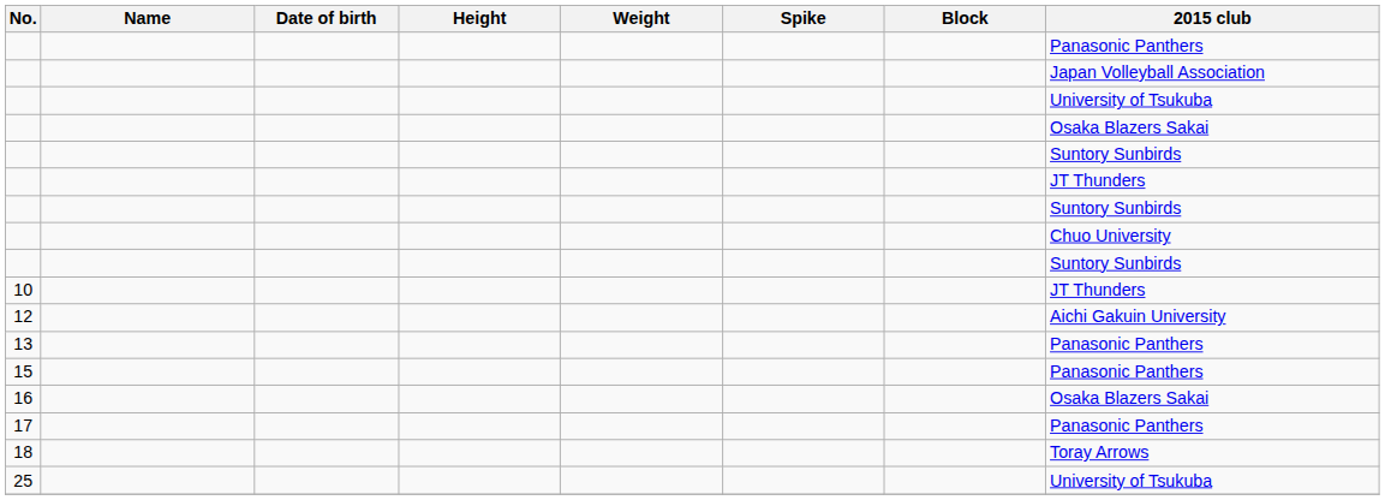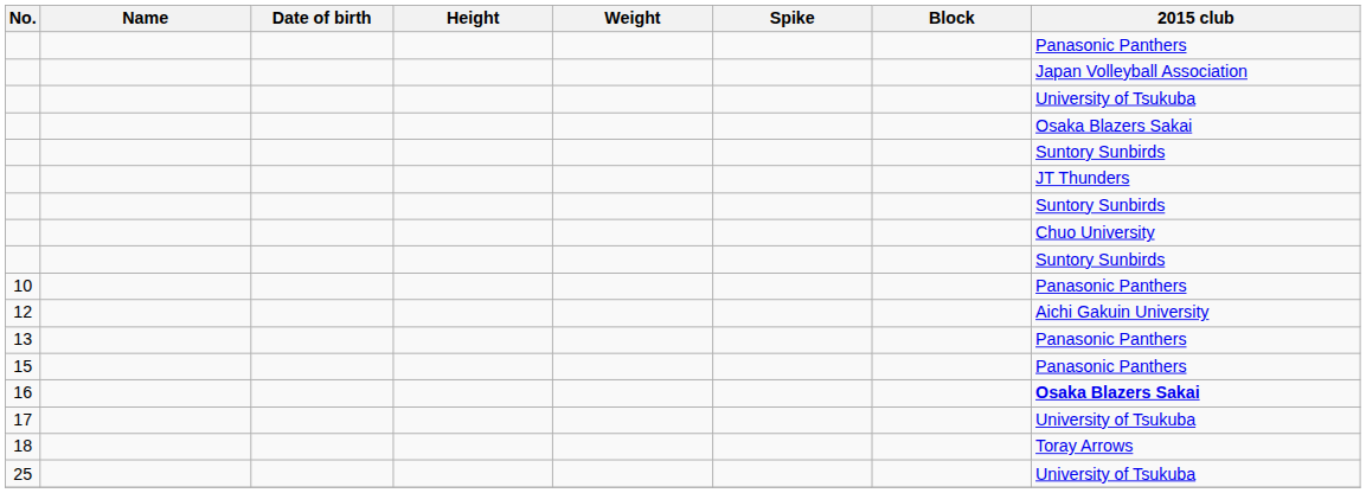 <table class="wikitable sortable" style="font-size:100%; text-align:center;">
 <tr>
 <th>No.</th>
 <th style="width:12em">Name</th>
 <th style="width:8em">Date of birth</th>
 <th style="width:9em">Height</th>
 <th style="width:9em">Weight</th>
 <th style="width:9em">Spike</th>
 <th style="width:9em">Block</th>
 <th style="width:19em">2015 club</th>
 </tr>
 <tr>
 <td></td>
 <td align=left></td>
 <td align=right></td>
 <td></td>
 <td></td>
 <td></td>
 <td></td>
 <td align=left> <a href='#'>Panasonic Panthers</a></td>
 </tr>
 <tr>
 <td></td>
 <td align=left></td>
 <td align=right></td>
 <td></td>
 <td></td>
 <td></td>
 <td></td>
 <td align=left> <a href='#'>Japan Volleyball Association</a></td>
 </tr>
 <tr>
 <td></td>
 <td align=left></td>
 <td align=right></td>
 <td></td>
 <td></td>
 <td></td>
 <td></td>
 <td align=left> <a href='#'>University of Tsukuba</a></td>
 </tr>
 <tr>
 <td></td>
 <td align=left></td>
 <td align=right></td>
 <td></td>
 <td></td>
 <td></td>
 <td></td>
 <td align=left> <a href='#'>Osaka Blazers Sakai</a></td>
 </tr>
 <tr>
 <td></td>
 <td align=left></td>
 <td align=right></td>
 <td></td>
 <td></td>
 <td></td>
 <td></td>
 <td align=left> <a href='#'>Suntory Sunbirds</a></td>
 </tr>
 <tr>
 <td></td>
 <td align=left></td>
 <td align=right></td>
 <td></td>
 <td></td>
 <td></td>
 <td></td>
 <td align=left> <a href='#'>JT Thunders</a></td>
 </tr>
 <tr>
 <td></td>
 <td align=left></td>
 <td align=right></td>
 <td></td>
 <td></td>
 <td></td>
 <td></td>
 <td align=left> <a href='#'>Suntory Sunbirds</a></td>
 </tr>
 <tr>
 <td></td>
 <td align=left></td>
 <td align=right></td>
 <td></td>
 <td></td>
 <td></td>
 <td></td>
 <td align=left> <a href='#'>Chuo University</a></td>
 </tr>
 <tr>
 <td></td>
 <td align=left></td>
 <td align=right></td>
 <td></td>
 <td></td>
 <td></td>
 <td></td>
 <td align=left> <a href='#'>Suntory Sunbirds</a></td>
 </tr>
 <tr>
 <td>10</td>
 <td align=left></td>
 <td align=right></td>
 <td></td>
 <td></td>
 <td></td>
 <td></td>
-<td align=left> <a href='#'>JT Thunders</a></td>
+<td align=left> <a href='#'>Panasonic Panthers</a></td>
 </tr>
 <tr>
 <td>12</td>
 <td align=left></td>
 <td align=right></td>
 <td></td>
 <td></td>
 <td></td>
 <td></td>
 <td align=left> <a href='#'>Aichi Gakuin University</a></td>
 </tr>
 <tr>
 <td>13</td>
 <td align=left></td>
 <td align=right></td>
 <td></td>
 <td></td>
 <td></td>
 <td></td>
 <td align=left> <a href='#'>Panasonic Panthers</a></td>
 </tr>
 <tr>
 <td>15</td>
 <td align=left></td>
 <td align=right></td>
 <td></td>
 <td></td>
 <td></td>
 <td></td>
 <td align=left> <a href='#'>Panasonic Panthers</a></td>
 </tr>
 <tr>
 <td>16</td>
 <td align=left></td>
 <td align=right></td>
 <td></td>
 <td></td>
 <td></td>
 <td></td>
-<td align=left> <a href='#'>Osaka Blazers Sakai</a></td>
+<td align=left><strong> <a href='#'>Osaka Blazers Sakai</a></strong></td>
 </tr>
 <tr>
 <td>17</td>
 <td align=left></td>
 <td align=right></td>
 <td></td>
 <td></td>
 <td></td>
 <td></td>
-<td align=left> <a href='#'>Panasonic Panthers</a></td>
+<td align=left> <a href='#'>University of Tsukuba</a></td>
 </tr>
 <tr>
 <td>18</td>
 <td align=left></td>
 <td align=right></td>
 <td></td>
 <td></td>
 <td></td>
 <td></td>
 <td align=left> <a href='#'>Toray Arrows</a></td>
 </tr>
 <tr>
 <td>25</td>
 <td align=left></td>
 <td align=right></td>
 <td></td>
 <td></td>
 <td></td>
 <td></td>
 <td align=left> <a href='#'>University of Tsukuba</a></td>
 </tr>
 <tr>
 </tr>
 </table>
